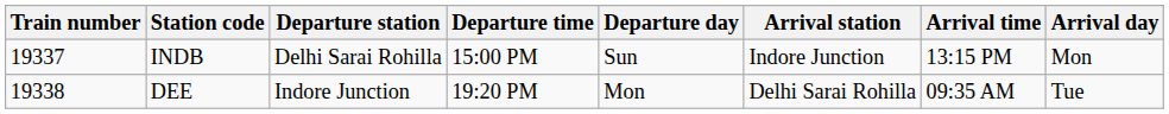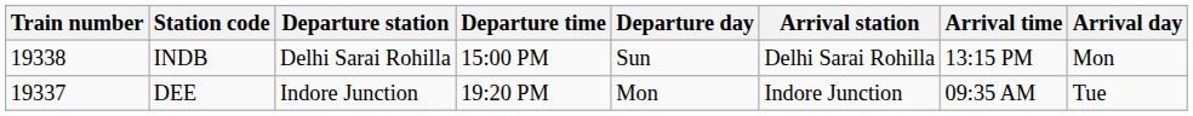 <table class="wikitable">
 <tr>
 <th>Train number</th>
 <th>Station code</th>
 <th>Departure station</th>
 <th>Departure time</th>
 <th>Departure day</th>
 <th>Arrival station</th>
 <th>Arrival time</th>
 <th>Arrival day</th>
 </tr>
 <tr>
-<td>19337</td>
+<td>19338</td>
 <td>INDB</td>
 <td>Delhi Sarai Rohilla</td>
 <td>15:00 PM</td>
 <td>Sun</td>
-<td>Indore Junction</td>
+<td>Delhi Sarai Rohilla</td>
 <td>13:15 PM</td>
 <td>Mon</td>
 </tr>
 <tr>
-<td>19338</td>
+<td>19337</td>
 <td>DEE</td>
 <td>Indore Junction</td>
 <td>19:20 PM</td>
 <td>Mon</td>
-<td>Delhi Sarai Rohilla</td>
+<td>Indore Junction</td>
 <td>09:35 AM</td>
 <td>Tue</td>
 </tr>
 </table>
